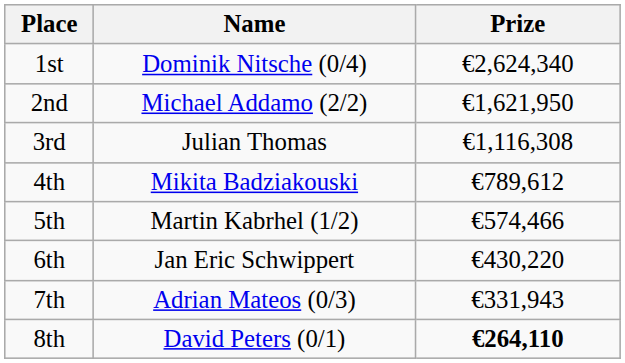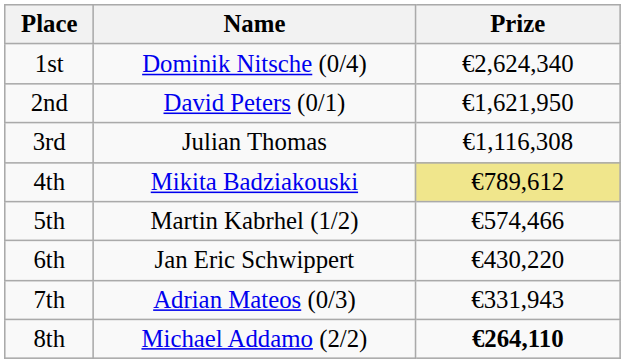 <table class="wikitable">
 <tr>
 <th width="50">Place</th>
 <th width="200">Name</th>
 <th width="125">Prize</th>
 </tr>
 <tr>
 <td align="center">1st</td>
 <td align="center"><a href='#'>Dominik Nitsche</a> (0/4)</td>
 <td align="center">€2,624,340</td>
 </tr>
 <tr>
 <td align="center">2nd</td>
-<td align="center"><a href='#'>Michael Addamo</a> (2/2)</td>
+<td align="center"><a href='#'>David Peters</a> (0/1)</td>
 <td align="center">€1,621,950</td>
 </tr>
 <tr>
 <td align="center">3rd</td>
 <td align="center">Julian Thomas</td>
 <td align="center">€1,116,308</td>
 </tr>
 <tr>
 <td align="center">4th</td>
 <td align="center"><a href='#'>Mikita Badziakouski</a></td>
-<td align="center">€789,612</td>
+<td align="center" style="background: khaki;">€789,612</td>
 </tr>
 <tr>
 <td align="center">5th</td>
 <td align="center">Martin Kabrhel (1/2)</td>
 <td align="center">€574,466</td>
 </tr>
 <tr>
 <td align="center">6th</td>
 <td align="center">Jan Eric Schwippert</td>
 <td align="center">€430,220</td>
 </tr>
 <tr>
 <td align="center">7th</td>
 <td align="center"><a href='#'>Adrian Mateos</a> (0/3)</td>
 <td align="center">€331,943</td>
 </tr>
 <tr>
 <td align="center">8th</td>
-<td align="center"><a href='#'>David Peters</a> (0/1)</td>
+<td align="center"><a href='#'>Michael Addamo</a> (2/2)</td>
 <td align="center"><strong>€264,110</strong></td>
 </tr>
 </table>
